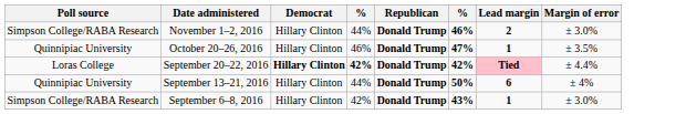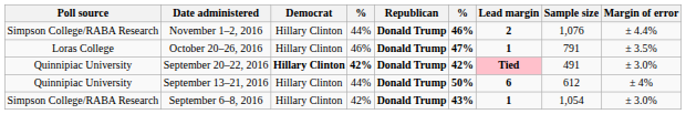 <table class="wikitable" style="text-align:center;">
 <tr style="vertical-align:bottom;">
 <th>Poll source</th>
 <th>Date administered</th>
 <th>Democrat</th>
 <th>%</th>
 <th>Republican</th>
 <th>%</th>
 <th>Lead margin</th>
+<th>Sample size</th>
 <th>Margin of error</th>
 </tr>
 <tr>
 <td>Simpson College/RABA Research</td>
 <td>November 1–2, 2016</td>
 <td>Hillary Clinton</td>
 <td>44%</td>
 <td><strong>Donald Trump</strong></td>
 <td><strong>46%</strong></td>
 <td><strong>2</strong></td>
-<td>± 3.0%</td>
+<td>1,076</td>
+<td>± 4.4%</td>
 </tr>
 <tr>
-<td>Quinnipiac University</td>
+<td>Loras College</td>
 <td>October 20–26, 2016</td>
 <td>Hillary Clinton</td>
 <td>46%</td>
 <td><strong>Donald Trump</strong></td>
 <td><strong>47%</strong></td>
 <td><strong>1</strong></td>
+<td>791</td>
 <td>± 3.5%</td>
 </tr>
 <tr>
-<td>Loras College</td>
+<td>Quinnipiac University</td>
 <td>September 20–22, 2016</td>
 <td><strong>Hillary Clinton</strong></td>
 <td><strong>42%</strong></td>
 <td><strong>Donald Trump</strong></td>
 <td><strong>42%</strong></td>
 <td align="center" style="background: pink;"><strong>Tied</strong></td>
-<td>± 4.4%</td>
+<td>491</td>
+<td>± 3.0%</td>
 </tr>
 <tr>
 <td>Quinnipiac University</td>
 <td>September 13–21, 2016</td>
 <td>Hillary Clinton</td>
 <td>44%</td>
 <td><strong>Donald Trump</strong></td>
 <td><strong>50%</strong></td>
 <td><strong>6</strong></td>
+<td>612</td>
 <td>± 4%</td>
 </tr>
 <tr>
 <td>Simpson College/RABA Research</td>
 <td>September 6–8, 2016</td>
 <td>Hillary Clinton</td>
 <td>42%</td>
 <td><strong>Donald Trump</strong></td>
 <td><strong>43%</strong></td>
 <td><strong>1</strong></td>
+<td>1,054</td>
 <td>± 3.0%</td>
 </tr>
 </table>
